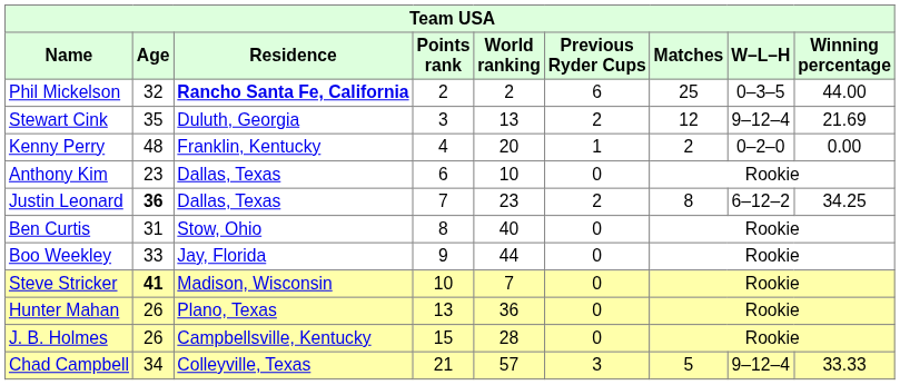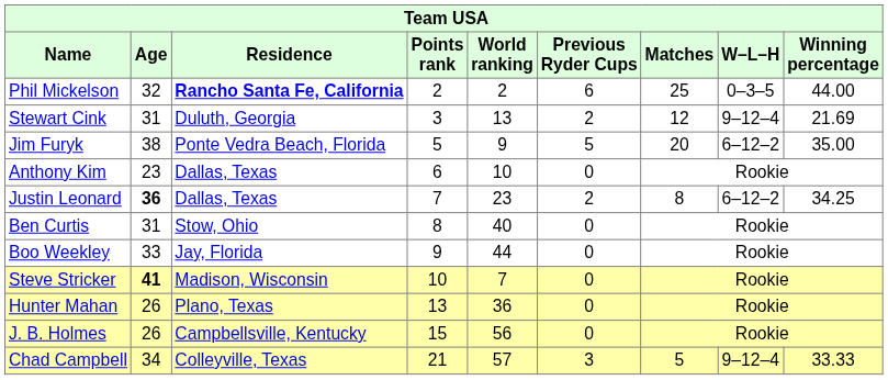 <table border="1" cellpadding="3" style="border-collapse: collapse;text-align:center">
 <tr style="background:#dfd;">
 <td colspan="9"> <strong>Team USA</strong></td>
 </tr>
 <tr style="background:#dfd;">
 <th>Name</th>
 <th>Age</th>
 <th>Residence</th>
 <th>Points<br>rank</th>
 <th>World<br>ranking</th>
 <th>Previous<br>Ryder Cups</th>
 <th>Matches</th>
 <th>W–L–H</th>
 <th>Winning<br>percentage</th>
 </tr>
 <tr>
 <td align=left><a href='#'>Phil Mickelson</a></td>
 <td>32</td>
 <td align=left><strong><a href='#'>Rancho Santa Fe, California</a></strong></td>
 <td>2</td>
 <td>2</td>
 <td>6</td>
 <td>25</td>
 <td>0–3–5</td>
 <td>44.00</td>
 </tr>
 <tr>
 <td align=left><a href='#'>Stewart Cink</a></td>
-<td>35</td>
+<td>31</td>
 <td align=left><a href='#'>Duluth, Georgia</a></td>
 <td>3</td>
 <td>13</td>
 <td>2</td>
 <td>12</td>
 <td>9–12–4</td>
 <td>21.69</td>
 </tr>
 <tr>
-<td align=left><a href='#'>Kenny Perry</a></td>
-<td>48</td>
-<td align=left><a href='#'>Franklin, Kentucky</a></td>
-<td>4</td>
+<td align=left><a href='#'>Jim Furyk</a></td>
+<td>38</td>
+<td align=left><a href='#'>Ponte Vedra Beach, Florida</a></td>
+<td>5</td>
+<td>9</td>
+<td>5</td>
 <td>20</td>
-<td>1</td>
-<td>2</td>
-<td>0–2–0</td>
-<td>0.00</td>
+<td>6–12–2</td>
+<td>35.00</td>
 </tr>
 <tr>
 <td align=left><a href='#'>Anthony Kim</a></td>
 <td>23</td>
 <td align=left><a href='#'>Dallas, Texas</a></td>
 <td>6</td>
 <td>10</td>
 <td>0</td>
 <td colspan="3">Rookie</td>
 </tr>
 <tr>
 <td align=left><a href='#'>Justin Leonard</a></td>
 <td><strong>36</strong></td>
 <td align=left><a href='#'>Dallas, Texas</a></td>
 <td>7</td>
 <td>23</td>
 <td>2</td>
 <td>8</td>
 <td>6–12–2</td>
 <td>34.25</td>
 </tr>
 <tr>
 <td align=left><a href='#'>Ben Curtis</a></td>
 <td>31</td>
 <td align=left><a href='#'>Stow, Ohio</a></td>
 <td>8</td>
 <td>40</td>
 <td>0</td>
 <td colspan="3">Rookie</td>
 </tr>
 <tr>
 <td align=left><a href='#'>Boo Weekley</a></td>
 <td>33</td>
 <td align=left><a href='#'>Jay, Florida</a></td>
 <td>9</td>
 <td>44</td>
 <td>0</td>
 <td colspan="3">Rookie</td>
 </tr>
 <tr style="background:#ffa;">
 <td align=left><a href='#'>Steve Stricker</a></td>
 <td><strong>41</strong></td>
 <td align=left><a href='#'>Madison, Wisconsin</a></td>
 <td>10</td>
 <td>7</td>
 <td>0</td>
 <td colspan="3">Rookie</td>
 </tr>
 <tr style="background:#ffa;">
 <td align=left><a href='#'>Hunter Mahan</a></td>
 <td>26</td>
 <td align=left><a href='#'>Plano, Texas</a></td>
 <td>13</td>
 <td>36</td>
 <td>0</td>
 <td colspan="3">Rookie</td>
 </tr>
 <tr style="background:#ffa;">
 <td align=left><a href='#'>J. B. Holmes</a></td>
 <td>26</td>
 <td align=left><a href='#'>Campbellsville, Kentucky</a></td>
 <td>15</td>
-<td>28</td>
+<td>56</td>
 <td>0</td>
 <td colspan="3">Rookie</td>
 </tr>
 <tr style="background:#ffa;">
 <td align=left><a href='#'>Chad Campbell</a></td>
 <td>34</td>
 <td align=left><a href='#'>Colleyville, Texas</a></td>
 <td>21</td>
 <td>57</td>
 <td>3</td>
 <td>5</td>
 <td>9–12–4</td>
 <td>33.33</td>
 </tr>
 </table>
